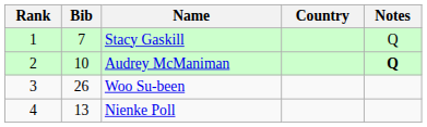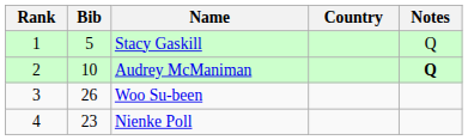 <table class="wikitable" style="text-align:center; width:450px">
 <tr>
 <th>Rank</th>
 <th>Bib</th>
 <th>Name</th>
 <th>Country</th>
 <th>Notes</th>
 </tr>
 <tr bgcolor=ccffcc>
 <td>1</td>
-<td>7</td>
+<td>5</td>
 <td align=left><a href='#'>Stacy Gaskill</a></td>
 <td align=left></td>
 <td>Q</td>
 </tr>
 <tr bgcolor=ccffcc>
 <td>2</td>
 <td>10</td>
 <td align=left><a href='#'>Audrey McManiman</a></td>
 <td align=left></td>
 <td><strong>Q</strong></td>
 </tr>
 <tr>
 <td>3</td>
 <td>26</td>
 <td align=left><a href='#'>Woo Su-been</a></td>
 <td align=left></td>
 <td></td>
 </tr>
 <tr>
 <td>4</td>
-<td>13</td>
+<td>23</td>
 <td align=left><a href='#'>Nienke Poll</a></td>
 <td align=left></td>
 <td></td>
 </tr>
 </table>
